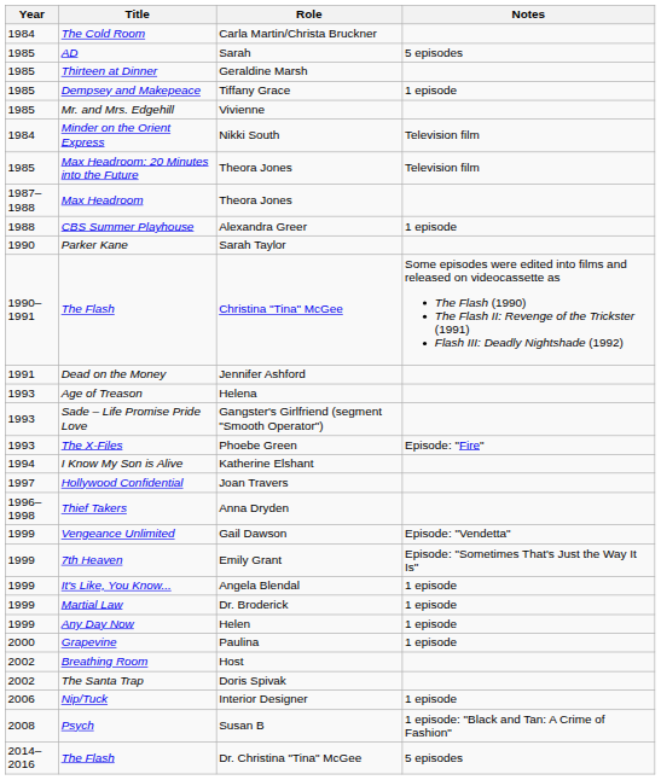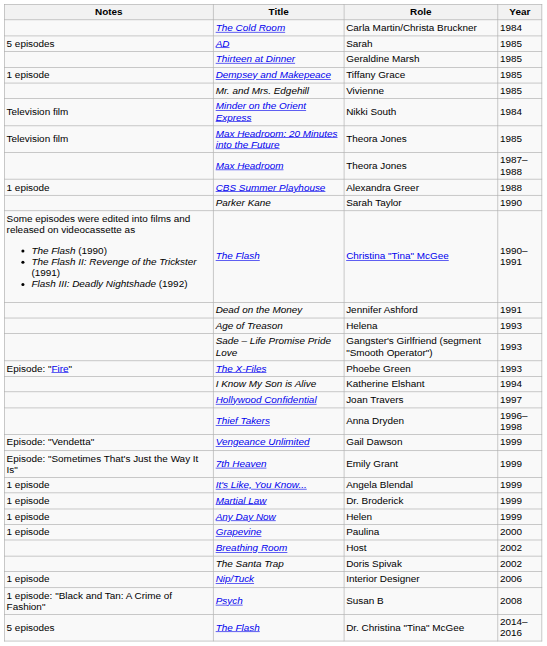 <table class="wikitable sortable">
 <tr>
-<th>Year</th>
+<th class="unsortable">Notes</th>
 <th>Title</th>
 <th>Role</th>
-<th class="unsortable">Notes</th>
+<th>Year</th>
 </tr>
 <tr>
-<td>1984</td>
+<td></td>
 <td><em><a href='#'>The Cold Room</a></em></td>
 <td>Carla Martin/Christa Bruckner</td>
-<td></td>
+<td>1984</td>
 </tr>
 <tr>
-<td>1985</td>
+<td>5 episodes</td>
 <td><em><a href='#'>AD</a></em></td>
 <td>Sarah</td>
-<td>5 episodes</td>
+<td>1985</td>
 </tr>
 <tr>
-<td>1985</td>
+<td></td>
 <td><em><a href='#'>Thirteen at Dinner</a></em></td>
 <td>Geraldine Marsh</td>
-<td></td>
+<td>1985</td>
 </tr>
 <tr>
-<td>1985</td>
+<td>1 episode</td>
 <td><em><a href='#'>Dempsey and Makepeace</a></em></td>
 <td>Tiffany Grace</td>
-<td>1 episode</td>
+<td>1985</td>
 </tr>
 <tr>
-<td>1985</td>
+<td></td>
 <td><em>Mr. and Mrs. Edgehill</em></td>
 <td>Vivienne</td>
-<td></td>
+<td>1985</td>
 </tr>
 <tr>
-<td>1984</td>
+<td>Television film</td>
 <td><em><a href='#'>Minder on the Orient Express</a></em></td>
 <td>Nikki South</td>
-<td>Television film</td>
+<td>1984</td>
 </tr>
 <tr>
-<td>1985</td>
+<td>Television film</td>
 <td><em><a href='#'>Max Headroom: 20 Minutes into the Future</a></em></td>
 <td>Theora Jones</td>
-<td>Television film</td>
+<td>1985</td>
 </tr>
 <tr>
-<td>1987–1988</td>
+<td></td>
 <td><em><a href='#'>Max Headroom</a></em></td>
 <td>Theora Jones</td>
-<td></td>
+<td>1987–1988</td>
 </tr>
 <tr>
-<td>1988</td>
+<td>1 episode</td>
 <td><em><a href='#'>CBS Summer Playhouse</a></em></td>
 <td>Alexandra Greer</td>
-<td>1 episode</td>
+<td>1988</td>
 </tr>
 <tr>
-<td>1990</td>
+<td></td>
 <td><em>Parker Kane</em></td>
 <td>Sarah Taylor</td>
-<td></td>
+<td>1990</td>
 </tr>
 <tr>
-<td>1990–1991</td>
+<td>Some episodes were edited into films and released on videocassette as<br><ul><li><em>The Flash</em> (1990)</li><li><em>The Flash II: Revenge of the Trickster</em> (1991)</li><li><em>Flash III: Deadly Nightshade</em> (1992)</li></ul></td>
 <td><em><a href='#'>The Flash</a></em></td>
 <td><a href='#'>Christina "Tina" McGee</a></td>
-<td>Some episodes were edited into films and released on videocassette as<br><ul><li><em>The Flash</em> (1990)</li><li><em>The Flash II: Revenge of the Trickster</em> (1991)</li><li><em>Flash III: Deadly Nightshade</em> (1992)</li></ul></td>
+<td>1990–1991</td>
 </tr>
 <tr>
-<td>1991</td>
+<td></td>
 <td><em>Dead on the Money</em></td>
 <td>Jennifer Ashford</td>
-<td></td>
+<td>1991</td>
 </tr>
 <tr>
-<td>1993</td>
+<td></td>
 <td><em>Age of Treason</em></td>
 <td>Helena</td>
-<td></td>
+<td>1993</td>
 </tr>
 <tr>
-<td>1993</td>
+<td></td>
 <td><em>Sade – Life Promise Pride Love</em></td>
 <td>Gangster's Girlfriend (segment "Smooth Operator")</td>
-<td></td>
+<td>1993</td>
 </tr>
 <tr>
-<td>1993</td>
+<td>Episode: "<a href='#'>Fire</a>"</td>
 <td><em><a href='#'>The X-Files</a></em></td>
 <td>Phoebe Green</td>
-<td>Episode: "<a href='#'>Fire</a>"</td>
+<td>1993</td>
 </tr>
 <tr>
-<td>1994</td>
+<td></td>
 <td><em>I Know My Son is Alive</em></td>
 <td>Katherine Elshant</td>
-<td></td>
+<td>1994</td>
 </tr>
 <tr>
-<td>1997</td>
+<td></td>
 <td><em><a href='#'>Hollywood Confidential</a></em></td>
 <td>Joan Travers</td>
-<td></td>
+<td>1997</td>
 </tr>
 <tr>
-<td>1996–1998</td>
+<td></td>
 <td><em><a href='#'>Thief Takers</a></em></td>
 <td>Anna Dryden</td>
-<td></td>
+<td>1996–1998</td>
 </tr>
 <tr>
-<td>1999</td>
+<td>Episode: "Vendetta"</td>
 <td><em><a href='#'>Vengeance Unlimited</a></em></td>
 <td>Gail Dawson</td>
-<td>Episode: "Vendetta"</td>
+<td>1999</td>
 </tr>
 <tr>
-<td>1999</td>
+<td>Episode: "Sometimes That's Just the Way It Is"</td>
 <td><em><a href='#'>7th Heaven</a></em></td>
 <td>Emily Grant</td>
-<td>Episode: "Sometimes That's Just the Way It Is"</td>
+<td>1999</td>
 </tr>
 <tr>
-<td>1999</td>
+<td>1 episode</td>
 <td><em><a href='#'>It's Like, You Know...</a></em></td>
 <td>Angela Blendal</td>
-<td>1 episode</td>
+<td>1999</td>
 </tr>
 <tr>
-<td>1999</td>
+<td>1 episode</td>
 <td><em><a href='#'>Martial Law</a></em></td>
 <td>Dr. Broderick</td>
-<td>1 episode</td>
+<td>1999</td>
 </tr>
 <tr>
-<td>1999</td>
+<td>1 episode</td>
 <td><em><a href='#'>Any Day Now</a></em></td>
 <td>Helen</td>
-<td>1 episode</td>
+<td>1999</td>
 </tr>
 <tr>
-<td>2000</td>
+<td>1 episode</td>
 <td><em><a href='#'>Grapevine</a></em></td>
 <td>Paulina</td>
-<td>1 episode</td>
+<td>2000</td>
 </tr>
 <tr>
-<td>2002</td>
+<td></td>
 <td><em><a href='#'>Breathing Room</a></em></td>
 <td>Host</td>
-<td></td>
+<td>2002</td>
 </tr>
 <tr>
-<td>2002</td>
+<td></td>
 <td><em>The Santa Trap</em></td>
 <td>Doris Spivak</td>
-<td></td>
+<td>2002</td>
 </tr>
 <tr>
-<td>2006</td>
+<td>1 episode</td>
 <td><em><a href='#'>Nip/Tuck</a></em></td>
 <td>Interior Designer</td>
-<td>1 episode</td>
+<td>2006</td>
 </tr>
 <tr>
-<td>2008</td>
+<td>1 episode: "Black and Tan: A Crime of Fashion"</td>
 <td><em><a href='#'>Psych</a></em></td>
 <td>Susan B</td>
-<td>1 episode: "Black and Tan: A Crime of Fashion"</td>
+<td>2008</td>
 </tr>
 <tr>
-<td>2014–2016</td>
+<td>5 episodes</td>
 <td><em><a href='#'>The Flash</a></em></td>
 <td>Dr. Christina "Tina" McGee</td>
-<td>5 episodes</td>
+<td>2014–2016</td>
 </tr>
 </table>
